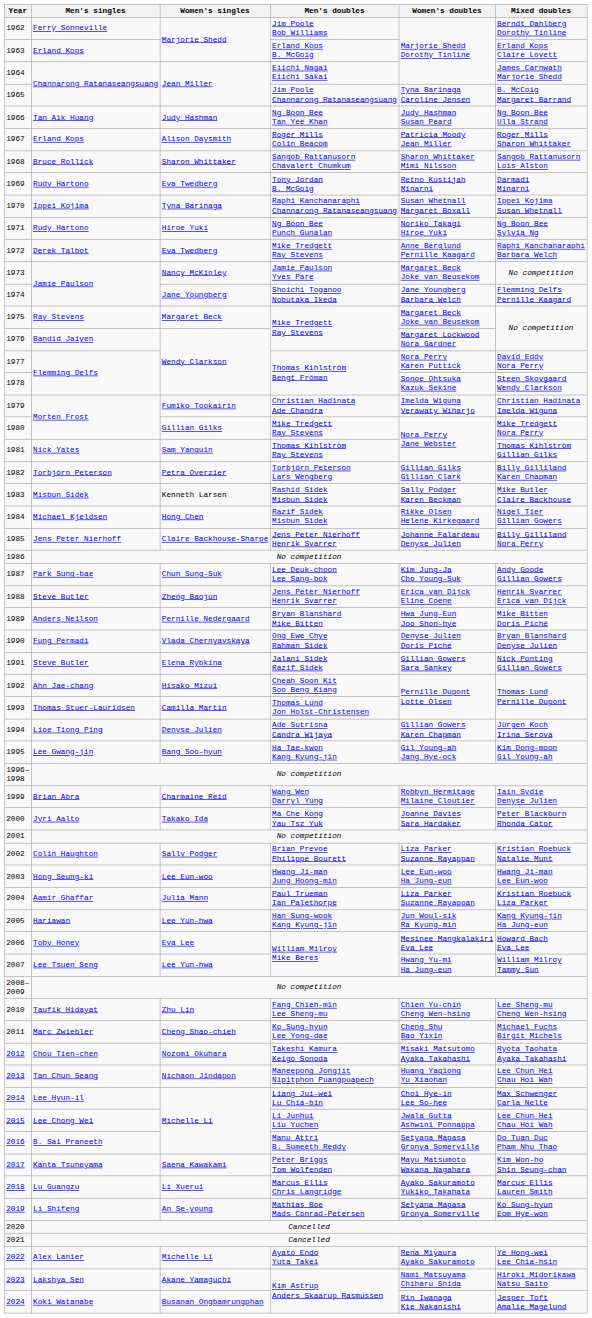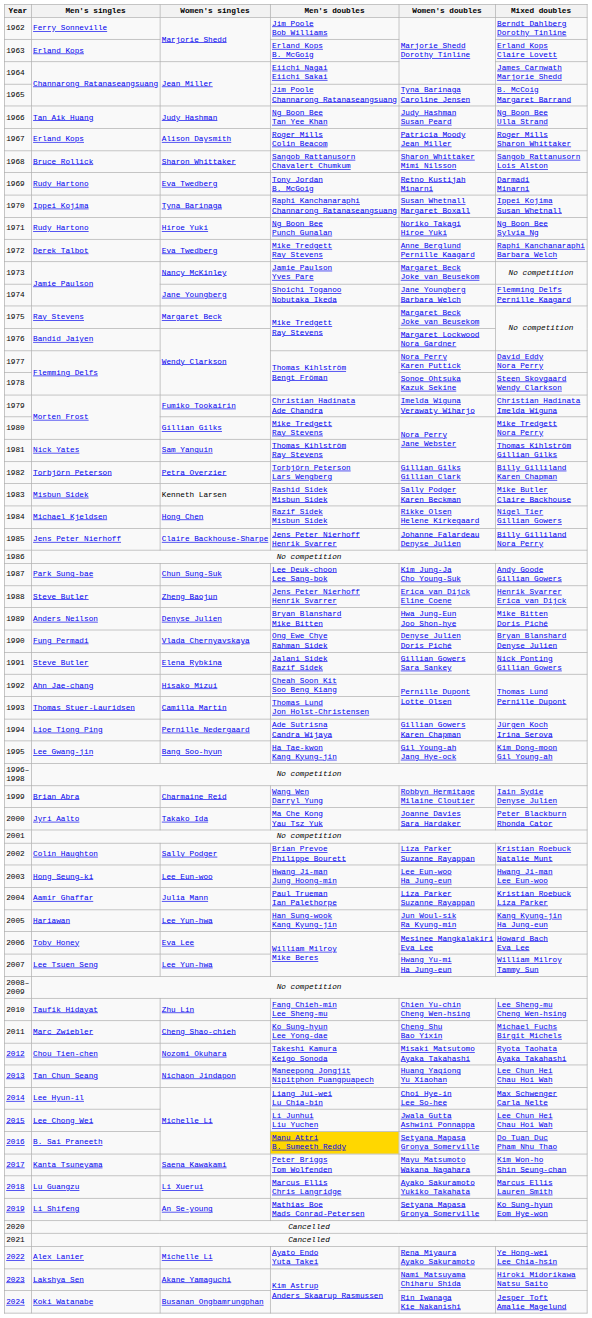 <table class=wikitable style="font-size:90%;">
 <tr>
 <th>Year</th>
 <th>Men's singles</th>
 <th>Women's singles</th>
 <th>Men's doubles</th>
 <th>Women's doubles</th>
 <th>Mixed doubles</th>
 </tr>
 <tr>
 <td>1962</td>
 <td> <a href='#'>Ferry Sonneville</a></td>
 <td rowspan="2"> <a href='#'>Marjorie Shedd</a></td>
 <td> <a href='#'>Jim Poole</a><br> <a href='#'>Bob Williams</a></td>
 <td rowspan="3"> <a href='#'>Marjorie Shedd</a><br> <a href='#'>Dorothy Tinline</a></td>
 <td> <a href='#'>Berndt Dahlberg</a><br> <a href='#'>Dorothy Tinline</a></td>
 </tr>
 <tr>
 <td>1963</td>
 <td> <a href='#'>Erland Kops</a></td>
 <td> <a href='#'>Erland Kops</a><br> <a href='#'>B. McGoig</a></td>
 <td> <a href='#'>Erland Kops</a><br> <a href='#'>Claire Lovett</a></td>
 </tr>
 <tr>
 <td>1964</td>
 <td rowspan="2"> <a href='#'>Channarong Ratanaseangsuang</a></td>
 <td rowspan="2"> <a href='#'>Jean Miller</a></td>
 <td> <a href='#'>Eiichi Nagai</a><br> <a href='#'>Eiichi Sakai</a></td>
 <td> <a href='#'>James Carnwath</a><br> <a href='#'>Marjorie Shedd</a></td>
 </tr>
 <tr>
 <td>1965</td>
 <td> <a href='#'>Jim Poole</a><br> <a href='#'>Channarong Ratanaseangsuang</a></td>
 <td> <a href='#'>Tyna Barinaga</a><br> <a href='#'>Caroline Jensen</a></td>
 <td>  <a href='#'>B. McCoig</a><br>  <a href='#'>Margaret Barrand</a></td>
 </tr>
 <tr>
 <td>1966</td>
 <td> <a href='#'>Tan Aik Huang</a></td>
 <td> <a href='#'>Judy Hashman</a></td>
 <td> <a href='#'>Ng Boon Bee</a><br> <a href='#'>Tan Yee Khan</a></td>
 <td> <a href='#'>Judy Hashman</a><br> <a href='#'>Susan Peard</a></td>
 <td> <a href='#'>Ng Boon Bee</a><br> <a href='#'>Ulla Strand</a></td>
 </tr>
 <tr>
 <td>1967</td>
 <td> <a href='#'>Erland Kops</a></td>
 <td> <a href='#'>Alison Daysmith</a></td>
 <td> <a href='#'>Roger Mills</a><br> <a href='#'>Colin Beacom</a></td>
 <td> <a href='#'>Patricia Moody</a><br> <a href='#'>Jean Miller</a></td>
 <td> <a href='#'>Roger Mills</a><br> <a href='#'>Sharon Whittaker</a></td>
 </tr>
 <tr>
 <td>1968</td>
 <td> <a href='#'>Bruce Rollick</a></td>
 <td> <a href='#'>Sharon Whittaker</a></td>
 <td> <a href='#'>Sangob Rattanusorn</a><br> <a href='#'>Chavalert Chumkum</a></td>
 <td> <a href='#'>Sharon Whittaker</a><br> <a href='#'>Mimi Nilsson</a></td>
 <td> <a href='#'>Sangob Rattanusorn</a><br> <a href='#'>Lois Alston</a></td>
 </tr>
 <tr>
 <td>1969</td>
 <td> <a href='#'>Rudy Hartono</a></td>
 <td> <a href='#'>Eva Twedberg</a></td>
 <td> <a href='#'>Tony Jordan</a><br> <a href='#'>B. McGoig</a></td>
 <td> <a href='#'>Retno Kustijah</a><br> <a href='#'>Minarni</a></td>
 <td> <a href='#'>Darmadi</a><br> <a href='#'>Minarni</a></td>
 </tr>
 <tr>
 <td>1970</td>
 <td> <a href='#'>Ippei Kojima</a></td>
 <td> <a href='#'>Tyna Barinaga</a></td>
 <td> <a href='#'>Raphi Kanchanaraphi</a><br> <a href='#'>Channarong Ratanaseangsuang</a></td>
 <td> <a href='#'>Susan Whetnall</a><br> <a href='#'>Margaret Boxall</a></td>
 <td> <a href='#'>Ippei Kojima</a><br> <a href='#'>Susan Whetnall</a></td>
 </tr>
 <tr>
 <td>1971</td>
 <td> <a href='#'>Rudy Hartono</a></td>
 <td> <a href='#'>Hiroe Yuki</a></td>
 <td> <a href='#'>Ng Boon Bee</a><br> <a href='#'>Punch Gunalan</a></td>
 <td> <a href='#'>Noriko Takagi</a><br> <a href='#'>Hiroe Yuki</a></td>
 <td> <a href='#'>Ng Boon Bee</a><br> <a href='#'>Sylvia Ng</a></td>
 </tr>
 <tr>
 <td>1972</td>
 <td> <a href='#'>Derek Talbot</a></td>
 <td> <a href='#'>Eva Twedberg</a></td>
 <td> <a href='#'>Mike Tredgett</a><br> <a href='#'>Ray Stevens</a></td>
 <td> <a href='#'>Anne Berglund</a><br> <a href='#'>Pernille Kaagard</a></td>
 <td> <a href='#'>Raphi Kanchanaraphi</a><br> <a href='#'>Barbara Welch</a></td>
 </tr>
 <tr>
 <td>1973</td>
 <td rowspan="2"> <a href='#'>Jamie Paulson</a></td>
 <td> <a href='#'>Nancy McKinley</a></td>
 <td> <a href='#'>Jamie Paulson</a><br> <a href='#'>Yves Pare</a></td>
 <td> <a href='#'>Margaret Beck</a><br> <a href='#'>Joke van Beusekom</a></td>
 <td align=center><em>No competition</em></td>
 </tr>
 <tr>
 <td>1974</td>
 <td> <a href='#'>Jane Youngberg</a></td>
 <td> <a href='#'>Shoichi Toganoo</a><br> <a href='#'>Nobutaka Ikeda</a></td>
 <td> <a href='#'>Jane Youngberg</a><br> <a href='#'>Barbara Welch</a></td>
 <td> <a href='#'>Flemming Delfs</a><br> <a href='#'>Pernille Kaagard</a></td>
 </tr>
 <tr>
 <td>1975</td>
 <td> <a href='#'>Ray Stevens</a></td>
 <td> <a href='#'>Margaret Beck</a></td>
 <td rowspan="2"> <a href='#'>Mike Tredgett</a><br> <a href='#'>Ray Stevens</a></td>
 <td> <a href='#'>Margaret Beck</a><br> <a href='#'>Joke van Beusekom</a></td>
 <td rowspan=2 align=center><em>No competition</em></td>
 </tr>
 <tr>
 <td>1976</td>
 <td> <a href='#'>Bandid Jaiyen</a></td>
 <td rowspan="3"> <a href='#'>Wendy Clarkson</a></td>
 <td> <a href='#'>Margaret Lockwood</a><br> <a href='#'>Nora Gardner</a></td>
 </tr>
 <tr>
 <td>1977</td>
 <td rowspan="2"> <a href='#'>Flemming Delfs</a></td>
 <td rowspan="2"> <a href='#'>Thomas Kihlström</a><br> <a href='#'>Bengt Fröman</a></td>
 <td> <a href='#'>Nora Perry</a><br> <a href='#'>Karen Puttick</a></td>
 <td> <a href='#'>David Eddy</a><br> <a href='#'>Nora Perry</a></td>
 </tr>
 <tr>
 <td>1978</td>
 <td> <a href='#'>Sonoe Ohtsuka</a><br> <a href='#'>Kazuk Sekine</a></td>
 <td> <a href='#'>Steen Skovgaard</a><br> <a href='#'>Wendy Clarkson</a></td>
 </tr>
 <tr>
 <td>1979</td>
 <td rowspan="2"> <a href='#'>Morten Frost</a></td>
 <td> <a href='#'>Fumiko Tookairin</a></td>
 <td> <a href='#'>Christian Hadinata</a><br> <a href='#'>Ade Chandra</a></td>
 <td> <a href='#'>Imelda Wiguna</a><br> <a href='#'>Verawaty Wiharjo</a></td>
 <td> <a href='#'>Christian Hadinata</a><br> <a href='#'>Imelda Wiguna</a></td>
 </tr>
 <tr>
 <td>1980</td>
 <td> <a href='#'>Gillian Gilks</a></td>
 <td> <a href='#'>Mike Tredgett</a><br> <a href='#'>Ray Stevens</a></td>
 <td rowspan="2"> <a href='#'>Nora Perry</a><br> <a href='#'>Jane Webster</a></td>
 <td> <a href='#'>Mike Tredgett</a><br> <a href='#'>Nora Perry</a></td>
 </tr>
 <tr>
 <td>1981</td>
 <td> <a href='#'>Nick Yates</a></td>
 <td> <a href='#'>Sam Yanquin</a></td>
 <td> <a href='#'>Thomas Kihlström</a><br> <a href='#'>Ray Stevens</a></td>
 <td> <a href='#'>Thomas Kihlström</a><br> <a href='#'>Gillian Gilks</a></td>
 </tr>
 <tr>
 <td>1982</td>
 <td> <a href='#'>Torbjörn Peterson</a></td>
 <td> <a href='#'>Petra Overzier</a></td>
 <td> <a href='#'>Torbjörn Peterson</a><br> <a href='#'>Lars Wengberg</a></td>
 <td> <a href='#'>Gillian Gilks</a><br> <a href='#'>Gillian Clark</a></td>
 <td> <a href='#'>Billy Gilliland</a><br> <a href='#'>Karen Chapman</a></td>
 </tr>
 <tr>
 <td>1983</td>
 <td> <a href='#'>Misbun Sidek</a></td>
 <td> Kenneth Larsen</td>
 <td> <a href='#'>Rashid Sidek</a><br> <a href='#'>Misbun Sidek</a></td>
 <td> <a href='#'>Sally Podger</a><br> <a href='#'>Karen Beckman</a></td>
 <td> <a href='#'>Mike Butler</a><br> <a href='#'>Claire Backhouse</a></td>
 </tr>
 <tr>
 <td>1984</td>
 <td> <a href='#'>Michael Kjeldsen</a></td>
 <td> <a href='#'>Hong Chen</a></td>
 <td> <a href='#'>Razif Sidek</a><br> <a href='#'>Misbun Sidek</a></td>
 <td> <a href='#'>Rikke Olsen</a><br> <a href='#'>Helene Kirkegaard</a></td>
 <td> <a href='#'>Nigel Tier</a><br> <a href='#'>Gillian Gowers</a></td>
 </tr>
 <tr>
 <td>1985</td>
 <td> <a href='#'>Jens Peter Nierhoff</a></td>
 <td> <a href='#'>Claire Backhouse-Sharpe</a></td>
 <td> <a href='#'>Jens Peter Nierhoff</a><br> <a href='#'>Henrik Svarrer</a></td>
 <td> <a href='#'>Johanne Falardeau</a><br> <a href='#'>Denyse Julien</a></td>
 <td> <a href='#'>Billy Gilliland</a><br> <a href='#'>Nora Perry</a></td>
 </tr>
 <tr>
 <td>1986</td>
 <td colspan=5 align=center><em>No competition</em></td>
 </tr>
 <tr>
 <td>1987</td>
 <td> <a href='#'>Park Sung-bae</a></td>
 <td> <a href='#'>Chun Sung-Suk</a></td>
 <td> <a href='#'>Lee Deuk-choon</a><br> <a href='#'>Lee Sang-bok</a></td>
 <td> <a href='#'>Kim Jung-Ja</a><br> <a href='#'>Cho Young-Suk</a></td>
 <td> <a href='#'>Andy Goode</a><br> <a href='#'>Gillian Gowers</a></td>
 </tr>
 <tr>
 <td>1988</td>
 <td> <a href='#'>Steve Butler</a></td>
 <td> <a href='#'>Zheng Baojun</a></td>
 <td> <a href='#'>Jens Peter Nierhoff</a><br> <a href='#'>Henrik Svarrer</a></td>
 <td> <a href='#'>Erica van Dijck</a><br> <a href='#'>Eline Coene</a></td>
 <td> <a href='#'>Henrik Svarrer</a><br> <a href='#'>Erica van Dijck</a></td>
 </tr>
 <tr>
 <td>1989</td>
 <td> <a href='#'>Anders Neilson</a></td>
-<td> <a href='#'>Pernille Nedergaard</a></td>
+<td> <a href='#'>Denyse Julien</a></td>
 <td> <a href='#'>Bryan Blanshard</a><br> <a href='#'>Mike Bitten</a></td>
 <td> <a href='#'>Hwa Jung-Eun</a><br> <a href='#'>Joo Shon-hye</a></td>
 <td> <a href='#'>Mike Bitten</a><br> <a href='#'>Doris Piché</a></td>
 </tr>
 <tr>
 <td>1990</td>
 <td> <a href='#'>Fung Permadi</a></td>
 <td> <a href='#'>Vlada Chernyavskaya</a></td>
 <td> <a href='#'>Ong Ewe Chye</a><br> <a href='#'>Rahman Sidek</a></td>
 <td> <a href='#'>Denyse Julien</a><br> <a href='#'>Doris Piché</a></td>
 <td> <a href='#'>Bryan Blanshard</a><br> <a href='#'>Denyse Julien</a></td>
 </tr>
 <tr>
 <td>1991</td>
 <td> <a href='#'>Steve Butler</a></td>
 <td> <a href='#'>Elena Rybkina</a></td>
 <td> <a href='#'>Jalani Sidek</a><br> <a href='#'>Razif Sidek</a></td>
 <td> <a href='#'>Gillian Gowers</a><br> <a href='#'>Sara Sankey</a></td>
 <td> <a href='#'>Nick Ponting</a><br> <a href='#'>Gillian Gowers</a></td>
 </tr>
 <tr>
 <td>1992</td>
 <td> <a href='#'>Ahn Jae-chang</a></td>
 <td> <a href='#'>Hisako Mizui</a></td>
 <td> <a href='#'>Cheah Soon Kit</a><br> <a href='#'>Soo Beng Kiang</a></td>
 <td rowspan="2"> <a href='#'>Pernille Dupont</a><br> <a href='#'>Lotte Olsen</a></td>
 <td rowspan="2"> <a href='#'>Thomas Lund</a><br> <a href='#'>Pernille Dupont</a></td>
 </tr>
 <tr>
 <td>1993</td>
 <td> <a href='#'>Thomas Stuer-Lauridsen</a></td>
 <td> <a href='#'>Camilla Martin</a></td>
 <td> <a href='#'>Thomas Lund</a><br> <a href='#'>Jon Holst-Christensen</a></td>
 </tr>
 <tr>
 <td>1994</td>
 <td> <a href='#'>Lioe Tiong Ping</a></td>
-<td> <a href='#'>Denyse Julien</a></td>
+<td> <a href='#'>Pernille Nedergaard</a></td>
 <td> <a href='#'>Ade Sutrisna</a><br> <a href='#'>Candra Wijaya</a></td>
 <td> <a href='#'>Gillian Gowers</a><br> <a href='#'>Karen Chapman</a></td>
 <td> <a href='#'>Jürgen Koch</a><br> <a href='#'>Irina Serova</a></td>
 </tr>
 <tr>
 <td>1995</td>
 <td> <a href='#'>Lee Gwang-jin</a></td>
 <td> <a href='#'>Bang Soo-hyun</a></td>
 <td> <a href='#'>Ha Tae-kwon</a><br> <a href='#'>Kang Kyung-jin</a></td>
 <td> <a href='#'>Gil Young-ah</a><br> <a href='#'>Jang Hye-ock</a></td>
 <td> <a href='#'>Kim Dong-moon</a><br> <a href='#'>Gil Young-ah</a></td>
 </tr>
 <tr>
 <td>1996–<br>1998</td>
 <td colspan=5 align=center><em>No competition</em></td>
 </tr>
 <tr>
 <td>1999</td>
 <td> <a href='#'>Brian Abra</a></td>
 <td> <a href='#'>Charmaine Reid</a></td>
 <td> <a href='#'>Wang Wen</a><br> <a href='#'>Darryl Yung</a></td>
 <td> <a href='#'>Robbyn Hermitage</a><br> <a href='#'>Milaine Cloutier</a></td>
 <td> <a href='#'>Iain Sydie</a><br> <a href='#'>Denyse Julien</a></td>
 </tr>
 <tr>
 <td>2000</td>
 <td> <a href='#'>Jyri Aalto</a></td>
 <td> <a href='#'>Takako Ida</a></td>
 <td> <a href='#'>Ma Che Kong</a><br> <a href='#'>Yau Tsz Yuk</a></td>
 <td> <a href='#'>Joanne Davies</a><br> <a href='#'>Sara Hardaker</a></td>
 <td> <a href='#'>Peter Blackburn</a><br> <a href='#'>Rhonda Cator</a></td>
 </tr>
 <tr>
 <td>2001</td>
 <td colspan=5 align=center><em>No competition</em></td>
 </tr>
 <tr>
 <td>2002</td>
 <td> <a href='#'>Colin Haughton</a></td>
 <td> <a href='#'>Sally Podger</a></td>
 <td> <a href='#'>Brian Prevoe</a><br> <a href='#'>Philippe Bourett</a></td>
 <td> <a href='#'>Liza Parker</a><br> <a href='#'>Suzanne Rayappan</a></td>
 <td> <a href='#'>Kristian Roebuck</a><br> <a href='#'>Natalie Munt</a></td>
 </tr>
 <tr>
 <td>2003</td>
 <td> <a href='#'>Hong Seung-ki</a></td>
 <td> <a href='#'>Lee Eun-woo</a></td>
 <td> <a href='#'>Hwang Ji-man</a><br> <a href='#'>Jung Hoong-min</a></td>
 <td> <a href='#'>Lee Eun-woo</a><br> <a href='#'>Ha Jung-eun</a></td>
 <td> <a href='#'>Hwang Ji-man</a><br> <a href='#'>Lee Eun-woo</a></td>
 </tr>
 <tr>
 <td>2004</td>
 <td> <a href='#'>Aamir Ghaffar</a></td>
 <td> <a href='#'>Julia Mann</a></td>
 <td> <a href='#'>Paul Trueman</a><br> <a href='#'>Ian Palethorpe</a></td>
 <td> <a href='#'>Liza Parker</a><br> <a href='#'>Suzanne Rayappan</a></td>
 <td> <a href='#'>Kristian Roebuck</a><br> <a href='#'>Liza Parker</a></td>
 </tr>
 <tr>
 <td>2005</td>
 <td> <a href='#'>Hariawan</a></td>
 <td> <a href='#'>Lee Yun-hwa</a></td>
 <td> <a href='#'>Han Sung-wook</a><br> <a href='#'>Kang Kyung-jin</a></td>
 <td> <a href='#'>Jun Woul-sik</a><br> <a href='#'>Ra Kyung-min</a></td>
 <td> <a href='#'>Kang Kyung-jin</a><br> <a href='#'>Ha Jung-eun</a></td>
 </tr>
 <tr>
 <td>2006</td>
 <td> <a href='#'>Toby Honey</a></td>
 <td> <a href='#'>Eva Lee</a></td>
 <td rowspan="2"> <a href='#'>William Milroy</a><br> <a href='#'>Mike Beres</a></td>
 <td> <a href='#'>Mesinee Mangkalakiri</a><br> <a href='#'>Eva Lee</a></td>
 <td> <a href='#'>Howard Bach</a><br> <a href='#'>Eva Lee</a></td>
 </tr>
 <tr>
 <td>2007</td>
 <td> <a href='#'>Lee Tsuen Seng</a></td>
 <td> <a href='#'>Lee Yun-hwa</a></td>
 <td> <a href='#'>Hwang Yu-mi</a><br> <a href='#'>Ha Jung-eun</a></td>
 <td> <a href='#'>William Milroy</a><br> <a href='#'>Tammy Sun</a></td>
 </tr>
 <tr>
 <td>2008–<br>2009</td>
 <td colspan=5 align=center><em>No competition</em></td>
 </tr>
 <tr>
 <td>2010</td>
 <td> <a href='#'>Taufik Hidayat</a></td>
 <td> <a href='#'>Zhu Lin</a></td>
 <td> <a href='#'>Fang Chieh-min</a><br> <a href='#'>Lee Sheng-mu</a></td>
 <td> <a href='#'>Chien Yu-chin</a><br> <a href='#'>Cheng Wen-hsing</a></td>
 <td> <a href='#'>Lee Sheng-mu</a><br> <a href='#'>Cheng Wen-hsing</a></td>
 </tr>
 <tr>
 <td>2011</td>
 <td> <a href='#'>Marc Zwiebler</a></td>
 <td> <a href='#'>Cheng Shao-chieh</a></td>
 <td> <a href='#'>Ko Sung-hyun</a><br> <a href='#'>Lee Yong-dae</a></td>
 <td> <a href='#'>Cheng Shu</a><br> <a href='#'>Bao Yixin</a></td>
 <td> <a href='#'>Michael Fuchs</a><br> <a href='#'>Birgit Michels</a></td>
 </tr>
 <tr>
 <td><a href='#'>2012</a></td>
 <td> <a href='#'>Chou Tien-chen</a></td>
 <td> <a href='#'>Nozomi Okuhara</a></td>
 <td> <a href='#'>Takeshi Kamura</a><br> <a href='#'>Keigo Sonoda</a></td>
 <td> <a href='#'>Misaki Matsutomo</a><br> <a href='#'>Ayaka Takahashi</a></td>
 <td> <a href='#'>Ryota Taohata</a><br> <a href='#'>Ayaka Takahashi</a></td>
 </tr>
 <tr>
 <td><a href='#'>2013</a></td>
 <td> <a href='#'>Tan Chun Seang</a></td>
 <td> <a href='#'>Nichaon Jindapon</a></td>
 <td> <a href='#'>Maneepong Jongjit</a><br> <a href='#'>Nipitphon Puangpuapech</a></td>
 <td> <a href='#'>Huang Yaqiong</a><br> <a href='#'>Yu Xiaohan</a></td>
 <td> <a href='#'>Lee Chun Hei</a><br> <a href='#'>Chau Hoi Wah</a></td>
 </tr>
 <tr>
 <td><a href='#'>2014</a></td>
 <td> <a href='#'>Lee Hyun-il</a></td>
 <td rowspan="3"> <a href='#'>Michelle Li</a></td>
 <td> <a href='#'>Liang Jui-wei</a><br> <a href='#'>Lu Chia-bin</a></td>
 <td> <a href='#'>Choi Hye-in</a><br> <a href='#'>Lee So-hee</a></td>
 <td> <a href='#'>Max Schwenger</a><br> <a href='#'>Carla Nelte</a></td>
 </tr>
 <tr>
 <td><a href='#'>2015</a></td>
 <td> <a href='#'>Lee Chong Wei</a></td>
 <td> <a href='#'>Li Junhui</a><br> <a href='#'>Liu Yuchen</a></td>
 <td> <a href='#'>Jwala Gutta</a><br> <a href='#'>Ashwini Ponnappa</a></td>
 <td> <a href='#'>Lee Chun Hei</a><br> <a href='#'>Chau Hoi Wah</a></td>
 </tr>
 <tr>
 <td><a href='#'>2016</a></td>
 <td> <a href='#'>B. Sai Praneeth</a></td>
-<td> <a href='#'>Manu Attri</a> <br> <a href='#'>B. Sumeeth Reddy</a></td>
+<td style="background: gold;"> <a href='#'>Manu Attri</a> <br> <a href='#'>B. Sumeeth Reddy</a></td>
 <td> <a href='#'>Setyana Mapasa</a><br> <a href='#'>Gronya Somerville</a></td>
 <td> <a href='#'>Do Tuan Duc</a><br> <a href='#'>Pham Nhu Thao</a></td>
 </tr>
 <tr>
 <td><a href='#'>2017</a></td>
 <td> <a href='#'>Kanta Tsuneyama</a></td>
 <td> <a href='#'>Saena Kawakami</a></td>
 <td> <a href='#'>Peter Briggs</a> <br> <a href='#'>Tom Wolfenden</a></td>
 <td> <a href='#'>Mayu Matsumoto</a><br> <a href='#'>Wakana Nagahara</a></td>
 <td> <a href='#'>Kim Won-ho</a><br> <a href='#'>Shin Seung-chan</a></td>
 </tr>
 <tr>
 <td><a href='#'>2018</a></td>
 <td> <a href='#'>Lu Guangzu</a></td>
 <td> <a href='#'>Li Xuerui</a></td>
 <td> <a href='#'>Marcus Ellis</a><br> <a href='#'>Chris Langridge</a></td>
 <td> <a href='#'>Ayako Sakuramoto</a><br> <a href='#'>Yukiko Takahata</a></td>
 <td> <a href='#'>Marcus Ellis</a><br> <a href='#'>Lauren Smith</a></td>
 </tr>
 <tr>
 <td><a href='#'>2019</a></td>
 <td> <a href='#'>Li Shifeng</a></td>
 <td> <a href='#'>An Se-young</a></td>
 <td> <a href='#'>Mathias Boe</a><br> <a href='#'>Mads Conrad-Petersen</a></td>
 <td> <a href='#'>Setyana Mapasa</a><br> <a href='#'>Gronya Somerville</a></td>
 <td> <a href='#'>Ko Sung-hyun</a><br> <a href='#'>Eom Hye-won</a></td>
 </tr>
 <tr>
 <td>2020</td>
 <td colspan="5" align="center"><em>Cancelled</em></td>
 </tr>
 <tr>
 <td>2021</td>
 <td colspan="5" align="center"><em>Cancelled</em></td>
 </tr>
 <tr>
 <td><a href='#'>2022</a></td>
 <td> <a href='#'>Alex Lanier</a></td>
 <td> <a href='#'>Michelle Li</a></td>
 <td> <a href='#'>Ayato Endo</a><br> <a href='#'>Yuta Takei</a></td>
 <td> <a href='#'>Rena Miyaura</a><br> <a href='#'>Ayako Sakuramoto</a></td>
 <td> <a href='#'>Ye Hong-wei</a><br> <a href='#'>Lee Chia-hsin</a></td>
 </tr>
 <tr>
 <td><a href='#'>2023</a></td>
 <td> <a href='#'>Lakshya Sen</a></td>
 <td> <a href='#'>Akane Yamaguchi</a></td>
 <td rowspan="2"> <a href='#'>Kim Astrup</a><br> <a href='#'>Anders Skaarup Rasmussen</a></td>
 <td> <a href='#'>Nami Matsuyama</a><br> <a href='#'>Chiharu Shida</a></td>
 <td> <a href='#'>Hiroki Midorikawa</a><br> <a href='#'>Natsu Saito</a></td>
 </tr>
 <tr>
 <td><a href='#'>2024</a></td>
 <td> <a href='#'>Koki Watanabe</a></td>
 <td> <a href='#'>Busanan Ongbamrungphan</a></td>
 <td> <a href='#'>Rin Iwanaga</a><br> <a href='#'>Kie Nakanishi</a></td>
 <td> <a href='#'>Jesper Toft</a><br> <a href='#'>Amalie Magelund</a></td>
 </tr>
 </table>
